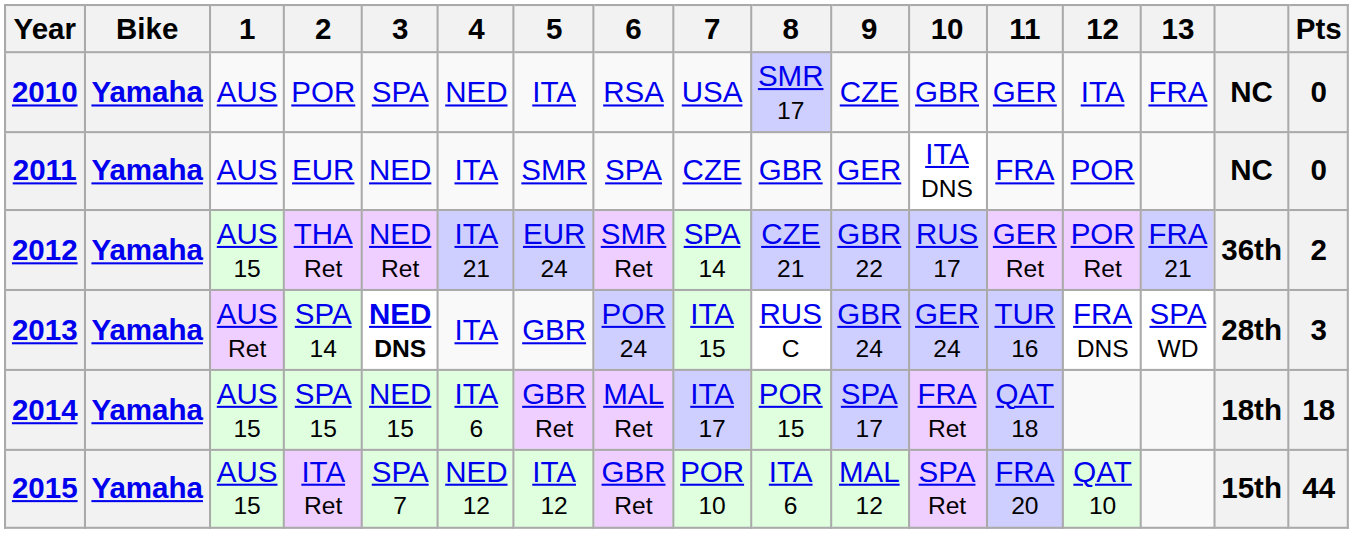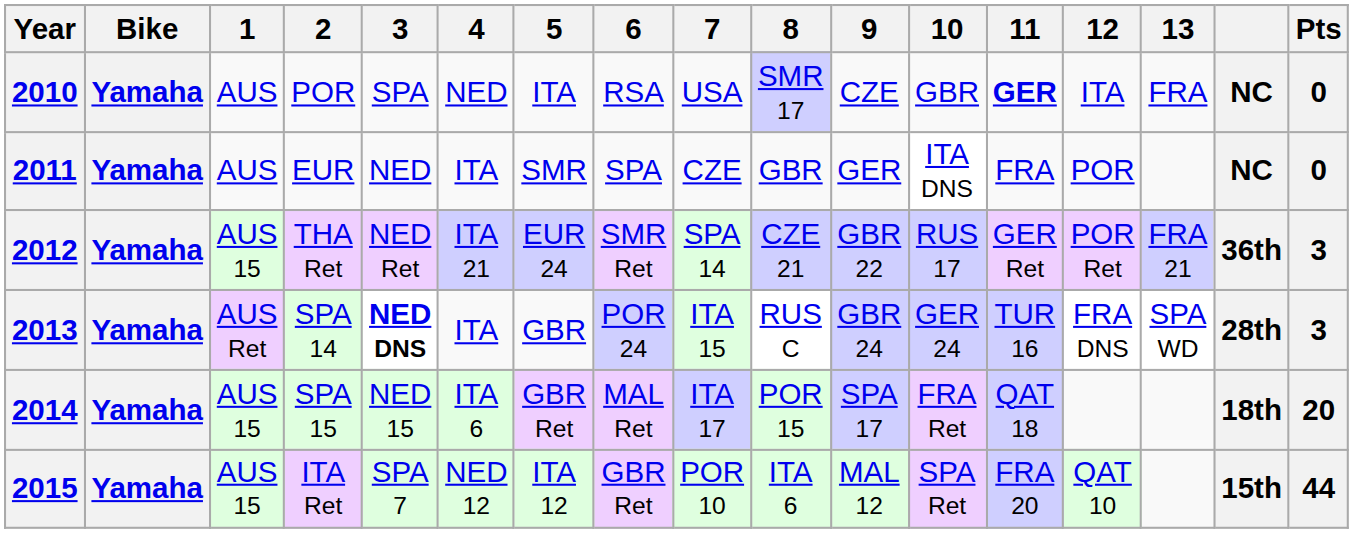 <table class="wikitable" style="text-align:center; font-size:90%">
 <tr>
 <th>Year</th>
 <th>Bike</th>
 <th>1</th>
 <th>2</th>
 <th>3</th>
 <th>4</th>
 <th>5</th>
 <th>6</th>
 <th>7</th>
 <th>8</th>
 <th>9</th>
 <th>10</th>
 <th>11</th>
 <th>12</th>
 <th>13</th>
 <th></th>
 <th>Pts</th>
 </tr>
 <tr>
 <th><a href='#'>2010</a></th>
 <th><a href='#'>Yamaha</a></th>
 <td><a href='#'>AUS</a></td>
 <td><a href='#'>POR</a></td>
 <td><a href='#'>SPA</a></td>
 <td><a href='#'>NED</a></td>
 <td><a href='#'>ITA</a></td>
 <td><a href='#'>RSA</a></td>
 <td><a href='#'>USA</a></td>
 <td style="background:#CFCFFF;"><a href='#'>SMR</a><br><small>17</small></td>
 <td><a href='#'>CZE</a></td>
 <td><a href='#'>GBR</a></td>
-<td><a href='#'>GER</a></td>
+<td><strong><a href='#'>GER</a></strong></td>
 <td><a href='#'>ITA</a></td>
 <td><a href='#'>FRA</a></td>
 <th>NC</th>
 <th>0</th>
 </tr>
 <tr>
 <th><a href='#'>2011</a></th>
 <th><a href='#'>Yamaha</a></th>
 <td><a href='#'>AUS</a></td>
 <td><a href='#'>EUR</a></td>
 <td><a href='#'>NED</a></td>
 <td><a href='#'>ITA</a></td>
 <td><a href='#'>SMR</a></td>
 <td><a href='#'>SPA</a></td>
 <td><a href='#'>CZE</a></td>
 <td><a href='#'>GBR</a></td>
 <td><a href='#'>GER</a></td>
 <td style="background:#FFFFFF;"><a href='#'>ITA</a><br><small>DNS</small></td>
 <td><a href='#'>FRA</a></td>
 <td><a href='#'>POR</a></td>
 <td></td>
 <th>NC</th>
 <th>0</th>
 </tr>
 <tr>
 <th><a href='#'>2012</a></th>
 <th><a href='#'>Yamaha</a></th>
 <td style="background:#DFFFDF;"><a href='#'>AUS</a><br><small>15</small></td>
 <td style="background:#EFCFFF;"><a href='#'>THA</a><br><small>Ret</small></td>
 <td style="background:#EFCFFF;"><a href='#'>NED</a><br><small>Ret</small></td>
 <td style="background:#CFCFFF;"><a href='#'>ITA</a><br><small>21</small></td>
 <td style="background:#CFCFFF;"><a href='#'>EUR</a><br><small>24</small></td>
 <td style="background:#EFCFFF;"><a href='#'>SMR</a><br><small>Ret</small></td>
 <td style="background:#DFFFDF;"><a href='#'>SPA</a><br><small>14</small></td>
 <td style="background:#CFCFFF;"><a href='#'>CZE</a><br><small>21</small></td>
 <td style="background:#CFCFFF;"><a href='#'>GBR</a><br><small>22</small></td>
 <td style="background:#CFCFFF;"><a href='#'>RUS</a><br><small>17</small></td>
 <td style="background:#EFCFFF;"><a href='#'>GER</a><br><small>Ret</small></td>
 <td style="background:#EFCFFF;"><a href='#'>POR</a><br><small>Ret</small></td>
 <td style="background:#CFCFFF;"><a href='#'>FRA</a><br><small>21</small></td>
 <th>36th</th>
-<th>2</th>
+<th>3</th>
 </tr>
 <tr>
 <th><a href='#'>2013</a></th>
 <th><a href='#'>Yamaha</a></th>
 <td style="background:#EFCFFF;"><a href='#'>AUS</a><br><small>Ret</small></td>
 <td style="background:#DFFFDF;"><a href='#'>SPA</a><br><small>14</small></td>
 <td style="background:#FFFFFF;"><strong><a href='#'>NED</a><br><small>DNS</small></strong></td>
 <td><a href='#'>ITA</a></td>
 <td><a href='#'>GBR</a></td>
 <td style="background:#CFCFFF;"><a href='#'>POR</a><br><small>24</small></td>
 <td style="background:#DFFFDF;"><a href='#'>ITA</a><br><small>15</small></td>
 <td style="background:#FFFFFF;"><a href='#'>RUS</a><br><small>C</small></td>
 <td style="background:#CFCFFF;"><a href='#'>GBR</a><br><small>24</small></td>
 <td style="background:#CFCFFF;"><a href='#'>GER</a><br><small>24</small></td>
 <td style="background:#CFCFFF;"><a href='#'>TUR</a><br><small>16</small></td>
 <td style="background:#FFFFFF;"><a href='#'>FRA</a><br><small>DNS</small></td>
 <td style="background:#FFFFFF;"><a href='#'>SPA</a><br><small>WD</small></td>
 <th>28th</th>
 <th>3</th>
 </tr>
 <tr>
 <th><a href='#'>2014</a></th>
 <th><a href='#'>Yamaha</a></th>
 <td style="background:#DFFFDF;"><a href='#'>AUS</a><br><small>15</small></td>
 <td style="background:#DFFFDF;"><a href='#'>SPA</a><br><small>15</small></td>
 <td style="background:#DFFFDF;"><a href='#'>NED</a><br><small>15</small></td>
 <td style="background:#DFFFDF;"><a href='#'>ITA</a><br><small>6</small></td>
 <td style="background:#EFCFFF;"><a href='#'>GBR</a><br><small>Ret</small></td>
 <td style="background:#EFCFFF;"><a href='#'>MAL</a><br><small>Ret</small></td>
 <td style="background:#CFCFFF;"><a href='#'>ITA</a><br><small>17</small></td>
 <td style="background:#DFFFDF;"><a href='#'>POR</a><br><small>15</small></td>
 <td style="background:#CFCFFF;"><a href='#'>SPA</a><br><small>17</small></td>
 <td style="background:#EFCFFF;"><a href='#'>FRA</a><br><small>Ret</small></td>
 <td style="background:#CFCFFF;"><a href='#'>QAT</a><br><small>18</small></td>
 <td></td>
 <td></td>
 <th>18th</th>
-<th>18</th>
+<th>20</th>
 </tr>
 <tr>
 <th><a href='#'>2015</a></th>
 <th><a href='#'>Yamaha</a></th>
 <td style="background:#DFFFDF;"><a href='#'>AUS</a><br><small>15</small></td>
 <td style="background:#EFCFFF;"><a href='#'>ITA</a><br><small>Ret</small></td>
 <td style="background:#DFFFDF;"><a href='#'>SPA</a><br><small>7</small></td>
 <td style="background:#DFFFDF;"><a href='#'>NED</a><br><small>12</small></td>
 <td style="background:#DFFFDF;"><a href='#'>ITA</a><br><small>12</small></td>
 <td style="background:#EFCFFF;"><a href='#'>GBR</a><br><small>Ret</small></td>
 <td style="background:#DFFFDF;"><a href='#'>POR</a><br><small>10</small></td>
 <td style="background:#DFFFDF;"><a href='#'>ITA</a><br><small>6</small></td>
 <td style="background:#DFFFDF;"><a href='#'>MAL</a><br><small>12</small></td>
 <td style="background:#EFCFFF;"><a href='#'>SPA</a><br><small>Ret</small></td>
 <td style="background:#CFCFFF;"><a href='#'>FRA</a><br><small>20</small></td>
 <td style="background:#DFFFDF;"><a href='#'>QAT</a><br><small>10</small></td>
 <td></td>
 <th>15th</th>
 <th>44</th>
 </tr>
 </table>
